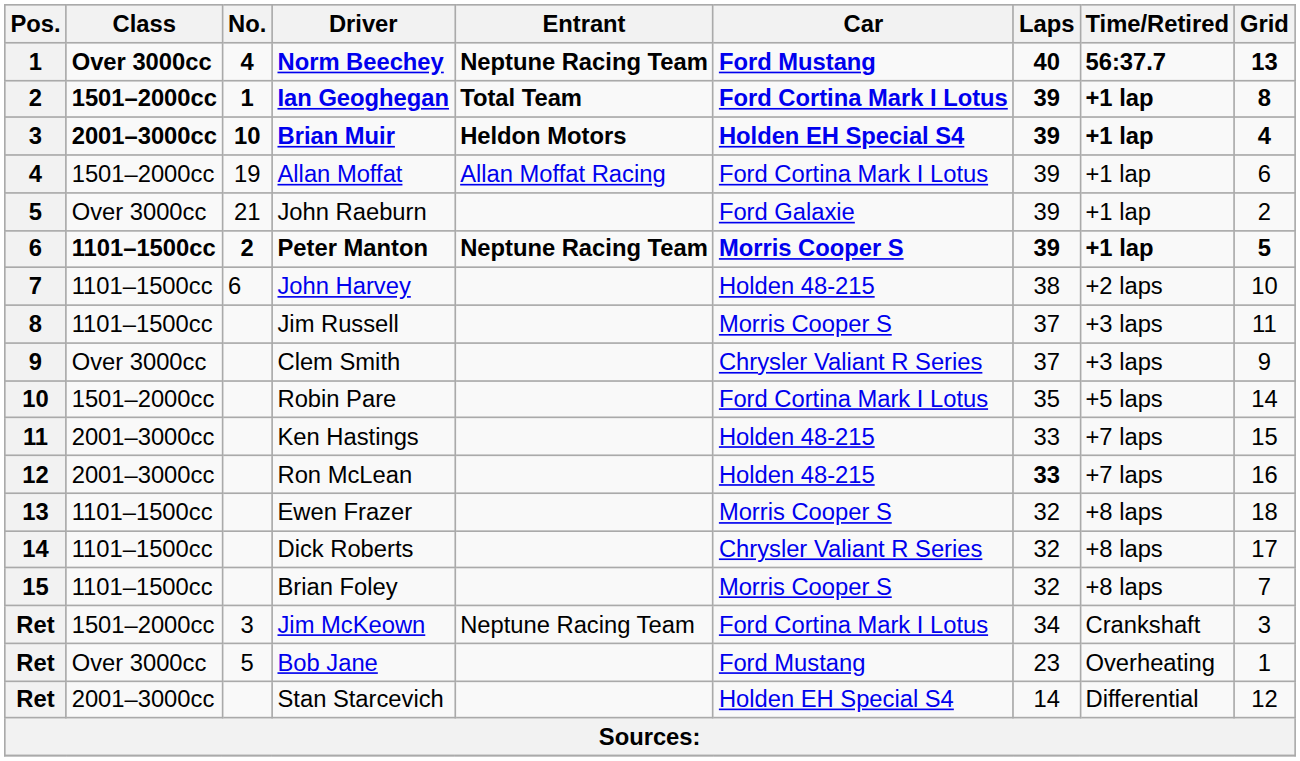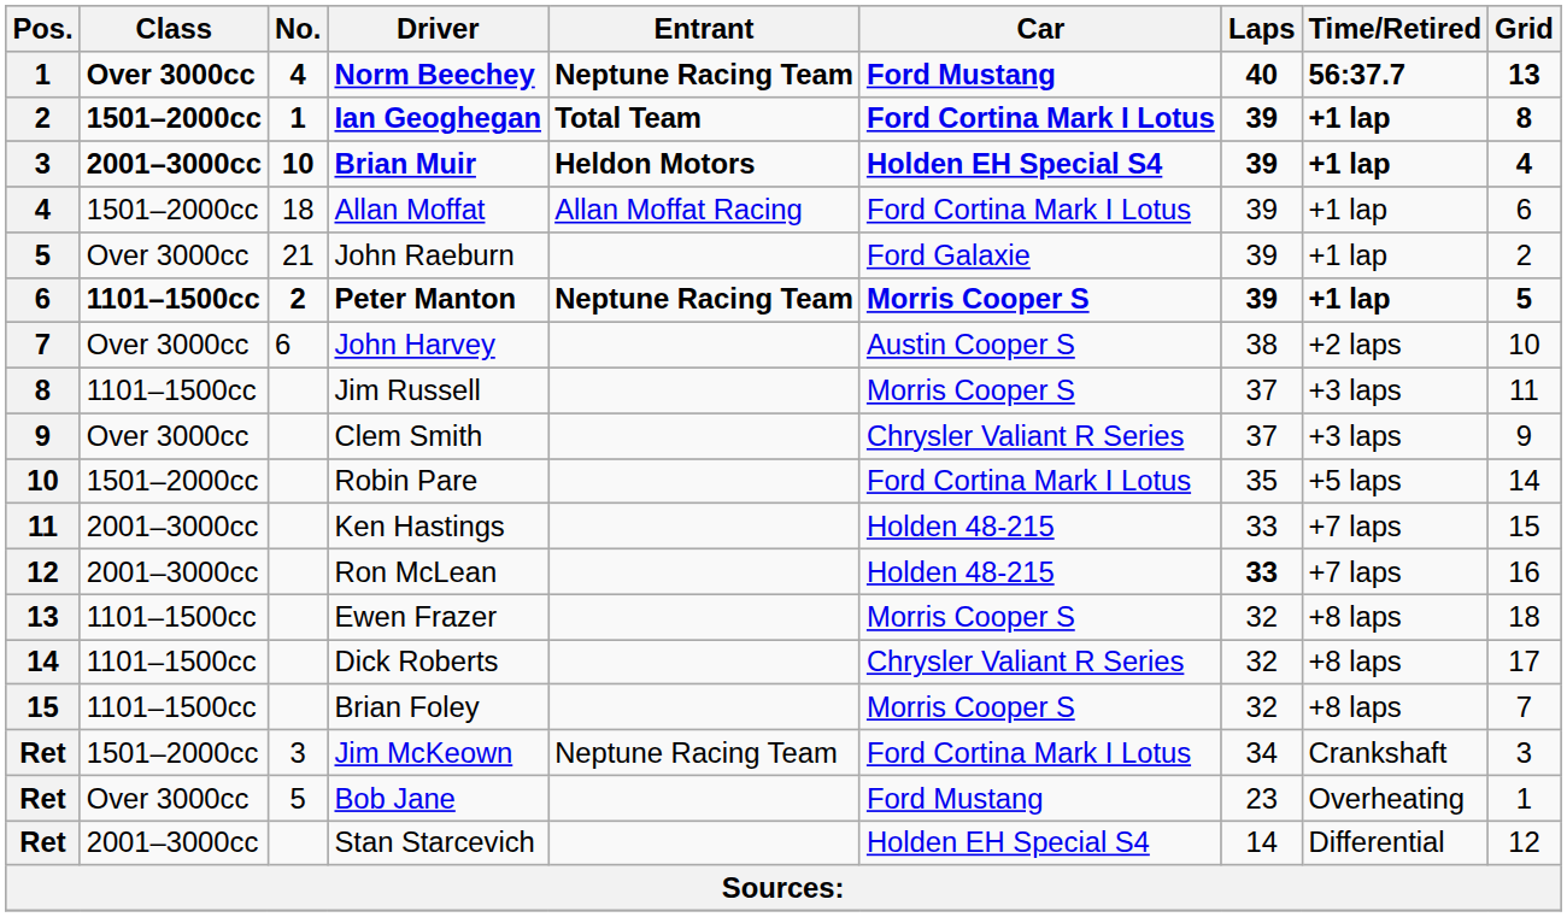 <table class="wikitable" style="font-size: 90%">
 <tr>
 <th>Pos.</th>
 <th>Class</th>
 <th>No.</th>
 <th>Driver</th>
 <th>Entrant</th>
 <th>Car</th>
 <th>Laps</th>
 <th>Time/Retired</th>
 <th>Grid</th>
 </tr>
 <tr style="font-weight: bold">
 <th>1</th>
 <td>Over 3000cc</td>
 <td align="center">4</td>
 <td> <a href='#'>Norm Beechey</a></td>
 <td>Neptune Racing Team</td>
 <td><a href='#'>Ford Mustang</a></td>
 <td align="center">40</td>
 <td>56:37.7</td>
 <td align="center">13</td>
 </tr>
 <tr style="font-weight: bold">
 <th>2</th>
 <td>1501–2000cc</td>
 <td align="center">1</td>
 <td> <a href='#'>Ian Geoghegan</a></td>
 <td>Total Team</td>
 <td><a href='#'>Ford Cortina Mark I Lotus</a></td>
 <td align="center">39</td>
 <td>+1 lap</td>
 <td align="center">8</td>
 </tr>
 <tr style="font-weight: bold">
 <th>3</th>
 <td>2001–3000cc</td>
 <td align="center">10</td>
 <td> <a href='#'>Brian Muir</a></td>
 <td>Heldon Motors</td>
 <td><a href='#'>Holden EH Special S4</a></td>
 <td align="center">39</td>
 <td>+1 lap</td>
 <td align="center">4</td>
 </tr>
 <tr>
 <th>4</th>
 <td>1501–2000cc</td>
-<td align="center">19</td>
+<td align="center">18</td>
 <td> <a href='#'>Allan Moffat</a></td>
 <td><a href='#'>Allan Moffat Racing</a></td>
 <td><a href='#'>Ford Cortina Mark I Lotus</a></td>
 <td align="center">39</td>
 <td>+1 lap</td>
 <td align="center">6</td>
 </tr>
 <tr>
 <th>5</th>
 <td>Over 3000cc</td>
 <td align="center">21</td>
 <td> John Raeburn</td>
 <td></td>
 <td><a href='#'>Ford Galaxie</a></td>
 <td align="center">39</td>
 <td>+1 lap</td>
 <td align="center">2</td>
 </tr>
 <tr style="font-weight: bold">
 <th>6</th>
 <td>1101–1500cc</td>
 <td align="center">2</td>
 <td> Peter Manton</td>
 <td>Neptune Racing Team</td>
 <td><a href='#'>Morris Cooper S</a></td>
 <td align="center">39</td>
 <td>+1 lap</td>
 <td align="center">5</td>
 </tr>
 <tr>
 <th>7</th>
-<td>1101–1500cc</td>
+<td>Over 3000cc</td>
 <td>6</td>
 <td> <a href='#'>John Harvey</a></td>
 <td></td>
-<td><a href='#'>Holden 48-215</a></td>
+<td><a href='#'>Austin Cooper S</a></td>
 <td align="center">38</td>
 <td>+2 laps</td>
 <td align="center">10</td>
 </tr>
 <tr>
 <th>8</th>
 <td>1101–1500cc</td>
 <td></td>
 <td> Jim Russell</td>
 <td></td>
 <td><a href='#'>Morris Cooper S</a></td>
 <td align="center">37</td>
 <td>+3 laps</td>
 <td align="center">11</td>
 </tr>
 <tr>
 <th>9</th>
 <td>Over 3000cc</td>
 <td></td>
 <td> Clem Smith</td>
 <td></td>
 <td><a href='#'>Chrysler Valiant R Series</a></td>
 <td align="center">37</td>
 <td>+3 laps</td>
 <td align="center">9</td>
 </tr>
 <tr>
 <th>10</th>
 <td>1501–2000cc</td>
 <td></td>
 <td> Robin Pare</td>
 <td></td>
 <td><a href='#'>Ford Cortina Mark I Lotus</a></td>
 <td align="center">35</td>
 <td>+5 laps</td>
 <td align="center">14</td>
 </tr>
 <tr>
 <th>11</th>
 <td>2001–3000cc</td>
 <td></td>
 <td> Ken Hastings</td>
 <td></td>
 <td><a href='#'>Holden 48-215</a></td>
 <td align="center">33</td>
 <td>+7 laps</td>
 <td align="center">15</td>
 </tr>
 <tr>
 <th>12</th>
 <td>2001–3000cc</td>
 <td></td>
 <td> Ron McLean</td>
 <td></td>
 <td><a href='#'>Holden 48-215</a></td>
 <td align="center"><strong>33</strong></td>
 <td>+7 laps</td>
 <td align="center">16</td>
 </tr>
 <tr>
 <th>13</th>
 <td>1101–1500cc</td>
 <td></td>
 <td> Ewen Frazer</td>
 <td></td>
 <td><a href='#'>Morris Cooper S</a></td>
 <td align="center">32</td>
 <td>+8 laps</td>
 <td align="center">18</td>
 </tr>
 <tr>
 <th>14</th>
 <td>1101–1500cc</td>
 <td></td>
 <td> Dick Roberts</td>
 <td></td>
 <td><a href='#'>Chrysler Valiant R Series</a></td>
 <td align="center">32</td>
 <td>+8 laps</td>
 <td align="center">17</td>
 </tr>
 <tr>
 <th>15</th>
 <td>1101–1500cc</td>
 <td></td>
 <td> Brian Foley</td>
 <td></td>
 <td><a href='#'>Morris Cooper S</a></td>
 <td align="center">32</td>
 <td>+8 laps</td>
 <td align="center">7</td>
 </tr>
 <tr>
 <th>Ret</th>
 <td>1501–2000cc</td>
 <td align="center">3</td>
 <td> <a href='#'>Jim McKeown</a></td>
 <td>Neptune Racing Team</td>
 <td><a href='#'>Ford Cortina Mark I Lotus</a></td>
 <td align="center">34</td>
 <td>Crankshaft</td>
 <td align="center">3</td>
 </tr>
 <tr>
 <th>Ret</th>
 <td>Over 3000cc</td>
 <td align="center">5</td>
 <td> <a href='#'>Bob Jane</a></td>
 <td></td>
 <td><a href='#'>Ford Mustang</a></td>
 <td align="center">23</td>
 <td>Overheating</td>
 <td align="center">1</td>
 </tr>
 <tr>
 <th>Ret</th>
 <td>2001–3000cc</td>
 <td></td>
 <td> Stan Starcevich</td>
 <td></td>
 <td><a href='#'>Holden EH Special S4</a></td>
 <td align="center">14</td>
 <td>Differential</td>
 <td align="center">12</td>
 </tr>
 <tr>
 <th colspan="9">Sources:</th>
 </tr>
 <tr>
 </tr>
 </table>
